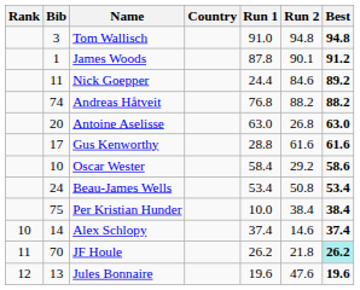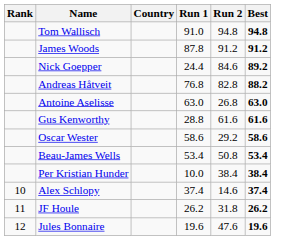 <table class="wikitable sortable" style="text-align:center">
 <tr>
 <th>Rank</th>
-<th>Bib</th>
 <th>Name</th>
 <th>Country</th>
 <th>Run 1</th>
 <th>Run 2</th>
 <th>Best</th>
 </tr>
 <tr>
 <td></td>
-<td>3</td>
 <td align=left><a href='#'>Tom Wallisch</a></td>
 <td align=left></td>
 <td>91.0</td>
 <td>94.8</td>
 <td><strong>94.8</strong></td>
 </tr>
 <tr>
 <td></td>
-<td>1</td>
 <td align=left><a href='#'>James Woods</a></td>
 <td align=left></td>
 <td>87.8</td>
-<td>90.1</td>
+<td>91.2</td>
 <td><strong>91.2</strong></td>
 </tr>
 <tr>
 <td></td>
-<td>11</td>
 <td align=left><a href='#'>Nick Goepper</a></td>
 <td align=left></td>
 <td>24.4</td>
 <td>84.6</td>
 <td><strong>89.2</strong></td>
 </tr>
 <tr>
 <td></td>
-<td>74</td>
 <td align=left><a href='#'>Andreas Håtveit</a></td>
 <td align=left></td>
 <td>76.8</td>
-<td>88.2</td>
+<td>82.8</td>
 <td><strong>88.2</strong></td>
 </tr>
 <tr>
 <td></td>
-<td>20</td>
 <td align=left><a href='#'>Antoine Aselisse</a></td>
 <td align=left></td>
 <td>63.0</td>
 <td>26.8</td>
 <td><strong>63.0</strong></td>
 </tr>
 <tr>
 <td></td>
-<td>17</td>
 <td align=left><a href='#'>Gus Kenworthy</a></td>
 <td align=left></td>
 <td>28.8</td>
 <td>61.6</td>
 <td><strong>61.6</strong></td>
 </tr>
 <tr>
 <td></td>
-<td>10</td>
 <td align=left><a href='#'>Oscar Wester</a></td>
 <td align=left></td>
-<td>58.4</td>
+<td>58.6</td>
 <td>29.2</td>
 <td><strong>58.6</strong></td>
 </tr>
 <tr>
 <td></td>
-<td>24</td>
 <td align=left><a href='#'>Beau-James Wells</a></td>
 <td align=left></td>
 <td>53.4</td>
 <td>50.8</td>
 <td><strong>53.4</strong></td>
 </tr>
 <tr>
 <td></td>
-<td>75</td>
 <td align=left><a href='#'>Per Kristian Hunder</a></td>
 <td align=left></td>
 <td>10.0</td>
 <td>38.4</td>
 <td><strong>38.4</strong></td>
 </tr>
 <tr>
 <td>10</td>
-<td>14</td>
 <td align=left><a href='#'>Alex Schlopy</a></td>
 <td align=left></td>
 <td>37.4</td>
 <td>14.6</td>
 <td><strong>37.4</strong></td>
 </tr>
 <tr>
 <td>11</td>
-<td>70</td>
 <td align=left><a href='#'>JF Houle</a></td>
 <td align=left></td>
 <td>26.2</td>
-<td>21.8</td>
-<td style="background: paleturquoise;"><strong>26.2</strong></td>
+<td>31.8</td>
+<td><strong>26.2</strong></td>
 </tr>
 <tr>
 <td>12</td>
-<td>13</td>
 <td align=left><a href='#'>Jules Bonnaire</a></td>
 <td align=left></td>
 <td>19.6</td>
 <td>47.6</td>
 <td><strong>19.6</strong></td>
 </tr>
 </table>
